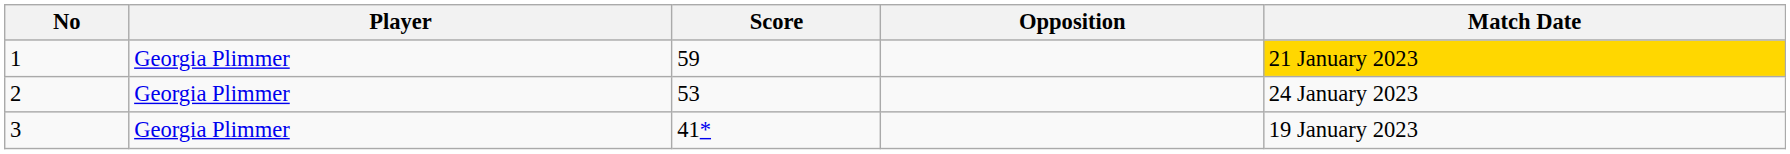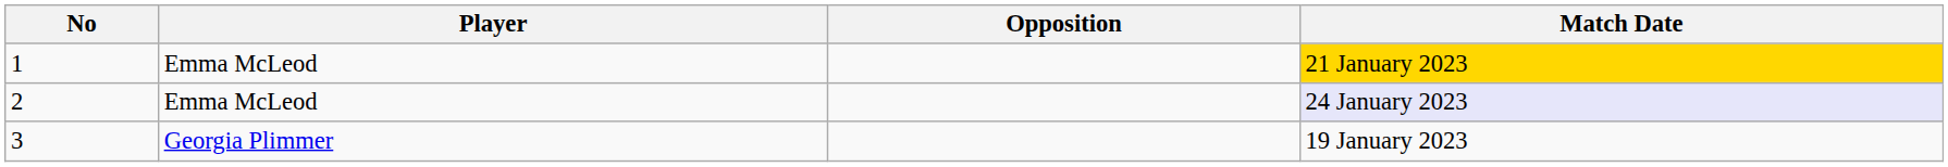 <table style="width:100%;" class="wikitable">
 <tr>
 <th>No</th>
 <th>Player</th>
-<th>Score</th>
 <th>Opposition</th>
 <th>Match Date</th>
 </tr>
 <tr>
 <td>1</td>
-<td><a href='#'>Georgia Plimmer</a></td>
-<td>59</td>
+<td>Emma McLeod</td>
 <td></td>
 <td style="background: gold;">21 January 2023</td>
 </tr>
 <tr>
 <td>2</td>
-<td><a href='#'>Georgia Plimmer</a></td>
-<td>53</td>
+<td>Emma McLeod</td>
 <td></td>
-<td>24 January 2023</td>
+<td style="background: lavender;">24 January 2023</td>
 </tr>
 <tr>
 <td>3</td>
 <td><a href='#'>Georgia Plimmer</a></td>
-<td>41<a href='#'>*</a></td>
 <td></td>
 <td>19 January 2023</td>
 </tr>
 </table>
